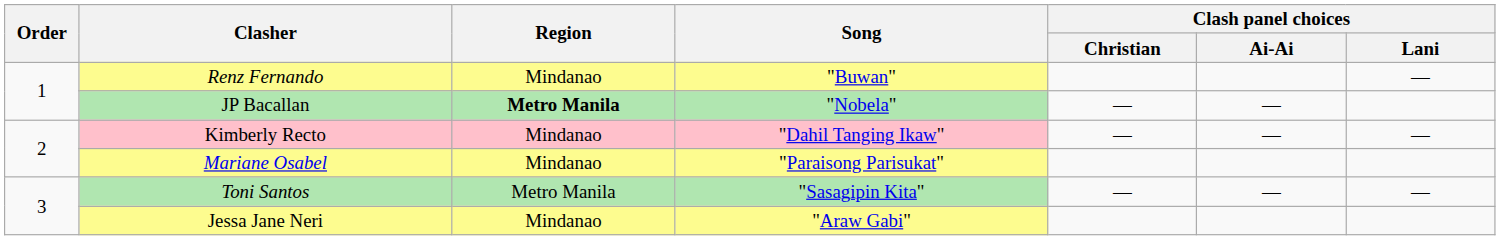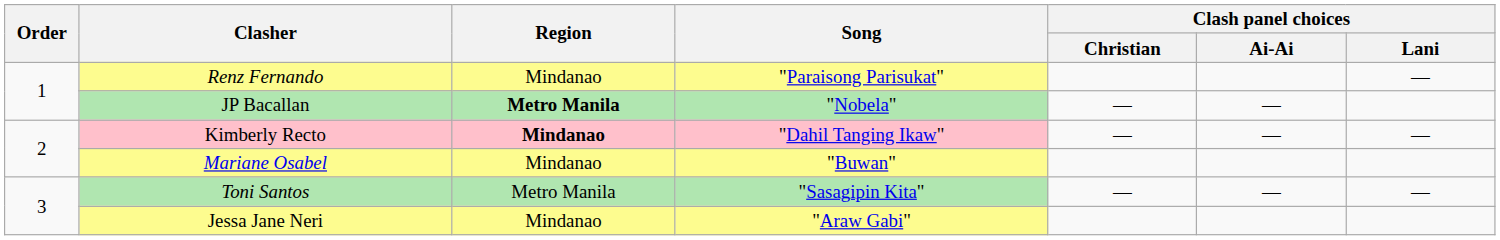 <table class="wikitable" style="text-align:center; line-height:17px; width:100%;">
 <tr>
 <th rowspan="2" width="5%">Order</th>
 <th rowspan="2" width="25%">Clasher</th>
 <th rowspan="2">Region</th>
 <th rowspan="2" width="25%">Song</th>
 <th colspan="3" width="30%">Clash panel choices</th>
 </tr>
 <tr>
 <th width="10%">Christian</th>
 <th width="10%">Ai-Ai</th>
 <th width="10%">Lani</th>
 </tr>
 <tr>
 <td rowspan="2">1</td>
 <td style="background:#fdfc8f;"><em>Renz Fernando</em></td>
 <td style="background:#fdfc8f;">Mindanao</td>
-<td style="background:#fdfc8f;">"<a href='#'>Buwan</a>"</td>
+<td style="background:#fdfc8f;">"<a href='#'>Paraisong Parisukat</a>"</td>
 <td><strong></strong></td>
 <td><strong></strong></td>
 <td>—</td>
 </tr>
 <tr>
 <td style="background:#b0e6b0;">JP Bacallan</td>
 <td style="background:#b0e6b0;"><strong>Metro Manila</strong></td>
 <td style="background:#b0e6b0;">"<a href='#'>Nobela</a>"</td>
 <td>—</td>
 <td>—</td>
 <td><strong></strong></td>
 </tr>
 <tr>
 <td rowspan="2">2</td>
 <td style="background:pink;">Kimberly Recto</td>
-<td style="background:pink;">Mindanao</td>
+<td style="background:pink;"><strong>Mindanao</strong></td>
 <td style="background:pink;">"<a href='#'>Dahil Tanging Ikaw</a>"</td>
 <td>—</td>
 <td>—</td>
 <td>—</td>
 </tr>
 <tr>
 <td style="background:#fdfc8f;"><em><a href='#'>Mariane Osabel</a></em></td>
 <td style="background:#fdfc8f;">Mindanao</td>
-<td style="background:#fdfc8f;">"<a href='#'>Paraisong Parisukat</a>"</td>
+<td style="background:#fdfc8f;">"<a href='#'>Buwan</a>"</td>
 <td><strong></strong></td>
 <td><strong></strong></td>
 <td><strong></strong></td>
 </tr>
 <tr>
 <td rowspan="2">3</td>
 <td style="background:#b0e6b0;"><em>Toni Santos</em></td>
 <td style="background:#b0e6b0;">Metro Manila</td>
 <td style="background:#b0e6b0;">"<a href='#'>Sasagipin Kita</a>"</td>
 <td>—</td>
 <td>—</td>
 <td>—</td>
 </tr>
 <tr>
 <td style="background:#fdfc8f;">Jessa Jane Neri</td>
 <td style="background:#fdfc8f;">Mindanao</td>
 <td style="background:#fdfc8f;">"<a href='#'>Araw Gabi</a>"</td>
 <td><strong></strong></td>
 <td><strong></strong></td>
 <td><strong></strong></td>
 </tr>
 </table>
